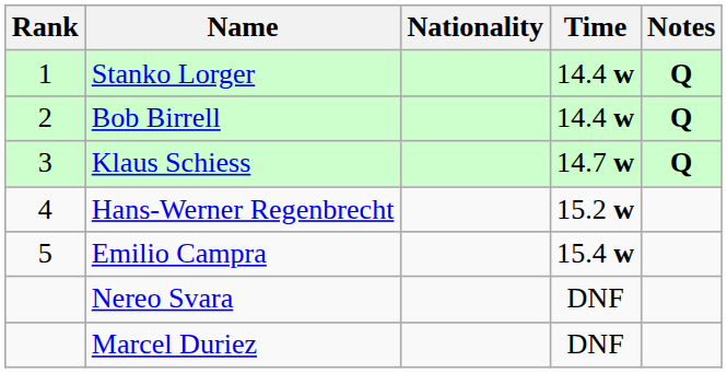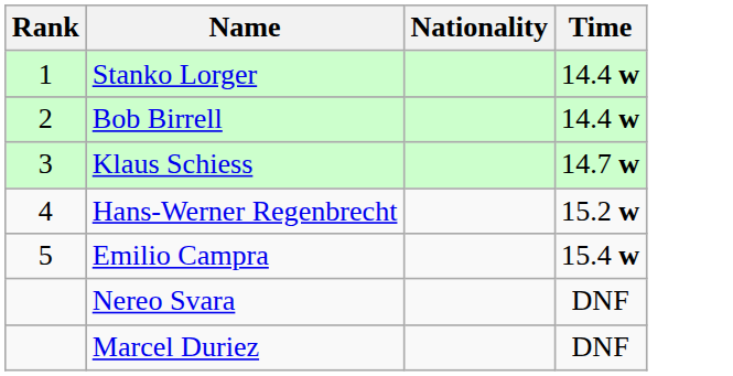 <table class="wikitable sortable" style="text-align:center">
 <tr>
 <th>Rank</th>
 <th>Name</th>
 <th>Nationality</th>
 <th>Time</th>
-<th>Notes</th>
 </tr>
 <tr bgcolor=ccffcc>
 <td>1</td>
 <td align=left><a href='#'>Stanko Lorger</a></td>
 <td align=left></td>
 <td>14.4 <strong>w</strong></td>
-<td><strong>Q</strong></td>
 </tr>
 <tr bgcolor=ccffcc>
 <td>2</td>
 <td align=left><a href='#'>Bob Birrell</a></td>
 <td align=left></td>
 <td>14.4 <strong>w</strong></td>
-<td><strong>Q</strong></td>
 </tr>
 <tr bgcolor=ccffcc>
 <td>3</td>
 <td align=left><a href='#'>Klaus Schiess</a></td>
 <td align=left></td>
 <td>14.7 <strong>w</strong></td>
-<td><strong>Q</strong></td>
 </tr>
 <tr>
 <td>4</td>
 <td align=left><a href='#'>Hans-Werner Regenbrecht</a></td>
 <td align=left></td>
 <td>15.2 <strong>w</strong></td>
-<td></td>
 </tr>
 <tr>
 <td>5</td>
 <td align=left><a href='#'>Emilio Campra</a></td>
 <td align=left></td>
 <td>15.4 <strong>w</strong></td>
-<td></td>
 </tr>
 <tr>
 <td></td>
 <td align=left><a href='#'>Nereo Svara</a></td>
 <td align=left></td>
 <td>DNF</td>
-<td></td>
 </tr>
 <tr>
 <td></td>
 <td align=left><a href='#'>Marcel Duriez</a></td>
 <td align=left></td>
 <td>DNF</td>
-<td></td>
 </tr>
 </table>
